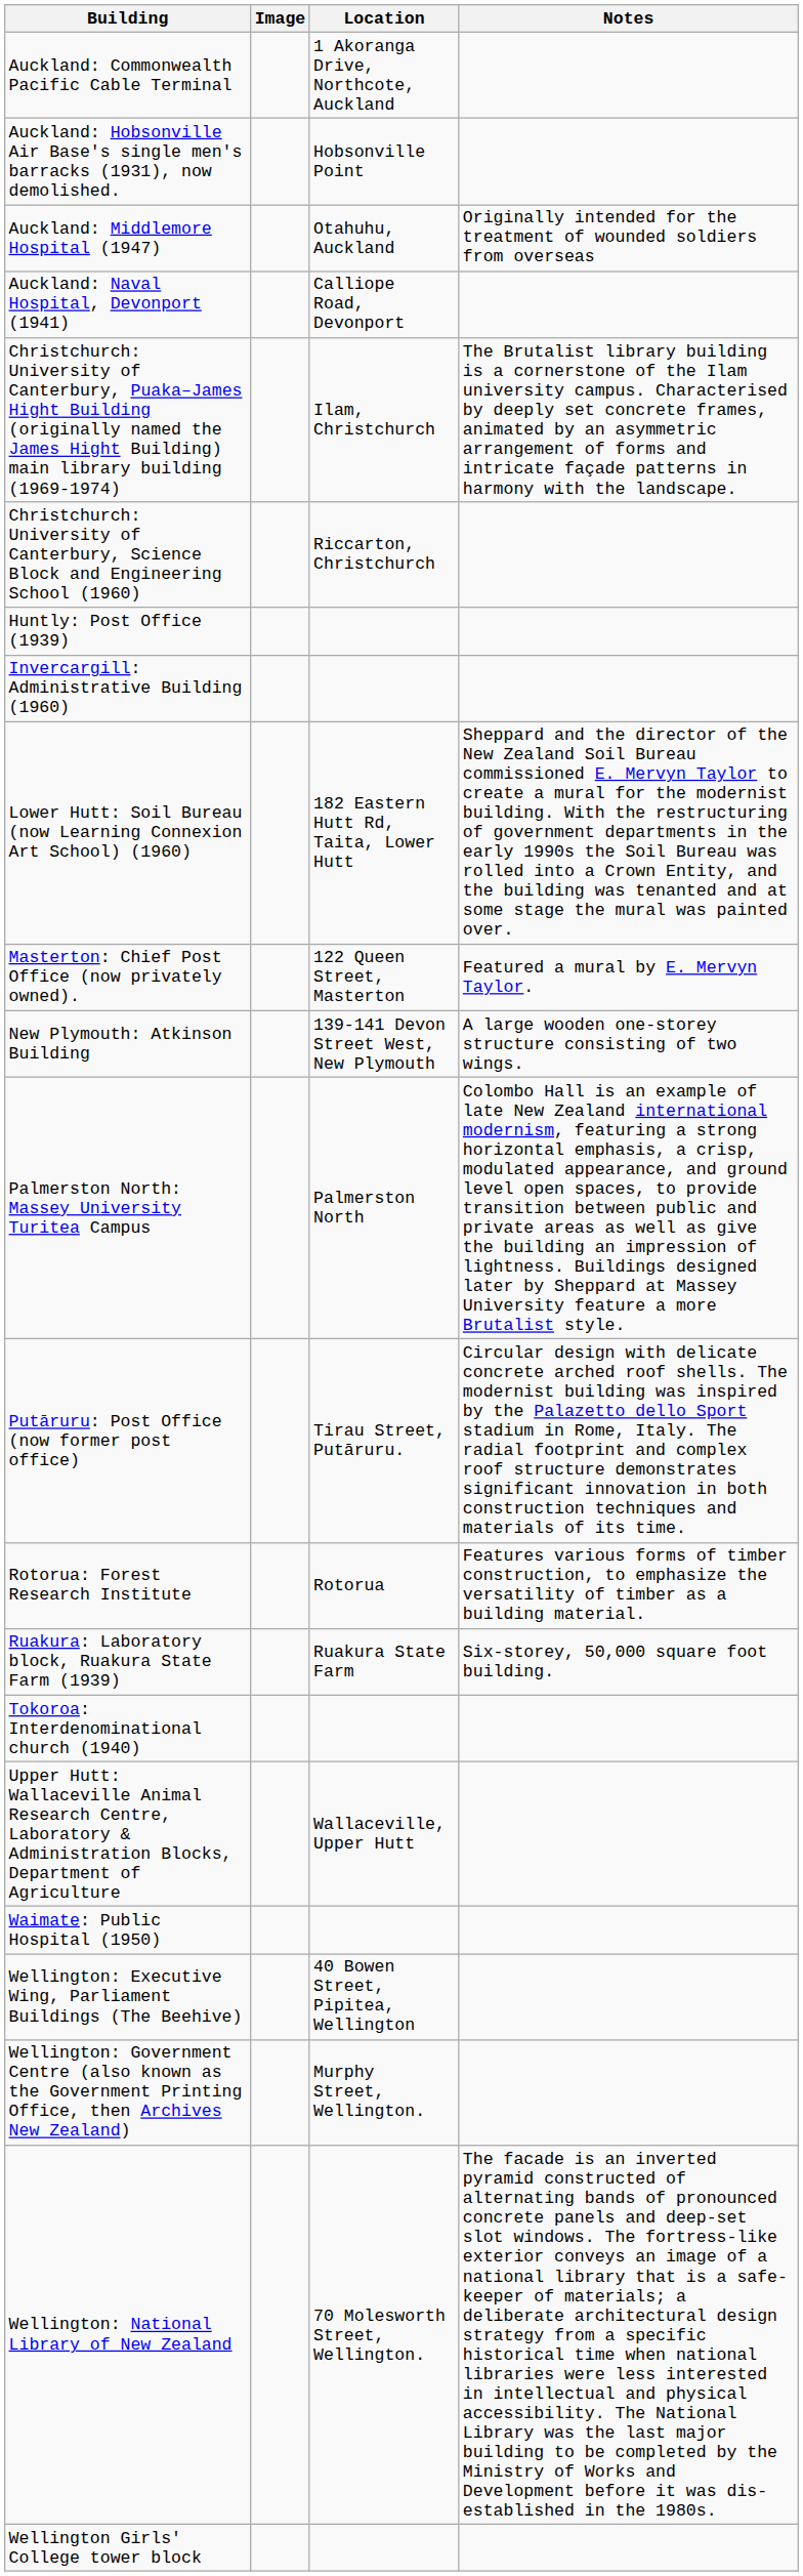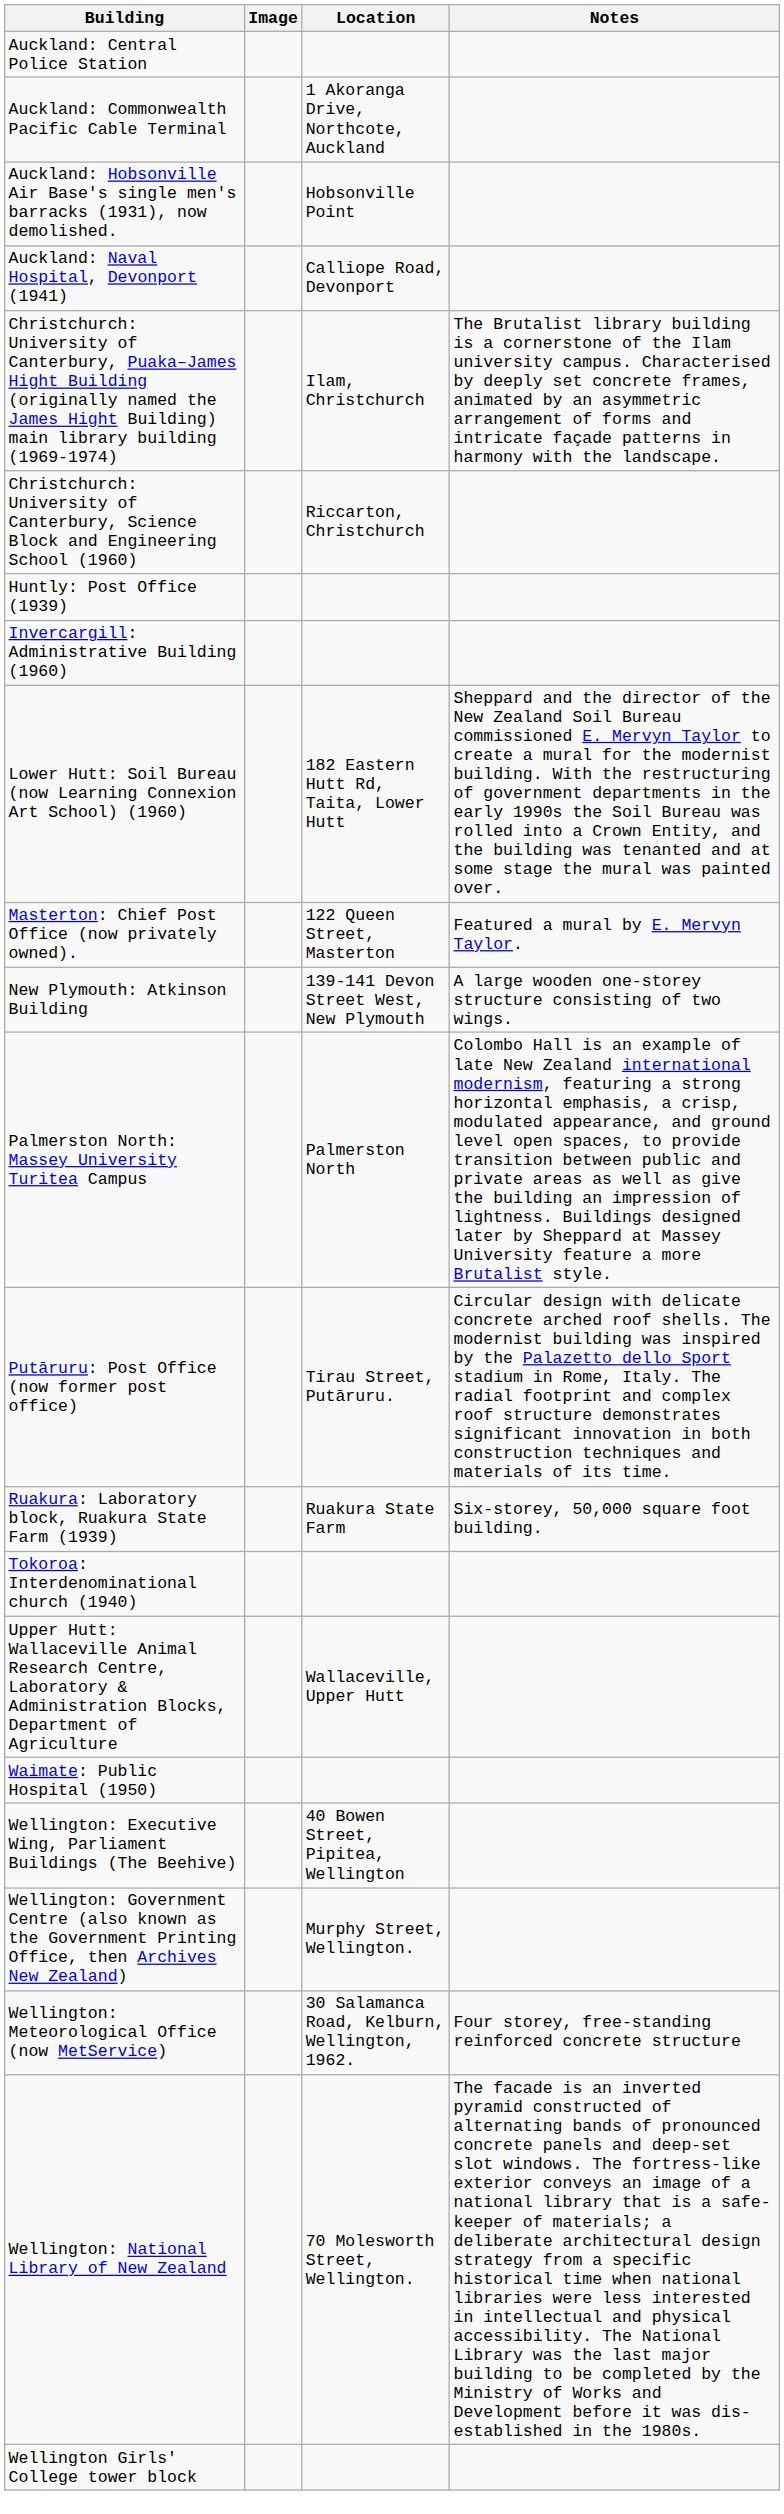 <table class="wikitable">
 <tr>
 <th>Building</th>
 <th>Image</th>
 <th>Location</th>
 <th>Notes</th>
+</tr>
+<tr>
+<td>Auckland: Central Police Station</td>
+<td></td>
+<td></td>
+<td></td>
 </tr>
 <tr>
 <td>Auckland: Commonwealth Pacific Cable Terminal</td>
 <td></td>
 <td>1 Akoranga Drive, Northcote, Auckland</td>
 <td></td>
 </tr>
 <tr>
 <td>Auckland: <a href='#'>Hobsonville</a> Air Base's single men's barracks (1931), now demolished.</td>
 <td></td>
 <td>Hobsonville Point</td>
 <td></td>
-</tr>
-<tr>
-<td>Auckland: <a href='#'>Middlemore Hospital</a> (1947)</td>
-<td></td>
-<td>Otahuhu, Auckland</td>
-<td>Originally intended for the treatment of wounded soldiers from overseas</td>
 </tr>
 <tr>
 <td>Auckland: <a href='#'>Naval Hospital</a>, <a href='#'>Devonport</a> (1941)</td>
 <td></td>
 <td>Calliope Road, Devonport</td>
 <td></td>
 </tr>
 <tr>
 <td>Christchurch: University of Canterbury, <a href='#'>Puaka–James Hight Building</a> (originally named the <a href='#'>James Hight</a> Building) main library building (1969-1974)</td>
 <td></td>
 <td>Ilam, Christchurch</td>
 <td>The Brutalist library building is a cornerstone of the Ilam university campus. Characterised by deeply set concrete frames, animated by an asymmetric arrangement of forms and intricate façade patterns in harmony with the landscape.</td>
 </tr>
 <tr>
 <td>Christchurch: University of Canterbury, Science Block and Engineering School (1960)</td>
 <td></td>
 <td>Riccarton, Christchurch</td>
 <td></td>
 </tr>
 <tr>
 <td>Huntly: Post Office (1939)</td>
 <td></td>
 <td></td>
 <td></td>
 </tr>
 <tr>
 <td><a href='#'>Invercargill</a>: Administrative Building (1960)</td>
 <td></td>
 <td></td>
 <td></td>
 </tr>
 <tr>
 <td>Lower Hutt: Soil Bureau (now Learning Connexion Art School) (1960)</td>
 <td></td>
 <td>182 Eastern Hutt Rd, Taita, Lower Hutt</td>
 <td>Sheppard and the director of the New Zealand Soil Bureau commissioned <a href='#'>E. Mervyn Taylor</a> to create a mural for the modernist building. With the restructuring of government departments in the early 1990s the Soil Bureau was rolled into a Crown Entity, and the building was tenanted and at some stage the mural was painted over.</td>
 </tr>
 <tr>
 <td><a href='#'>Masterton</a>: Chief Post Office (now privately owned).</td>
 <td></td>
 <td>122 Queen Street, Masterton</td>
 <td>Featured a mural by <a href='#'>E. Mervyn Taylor</a>.</td>
 </tr>
 <tr>
 <td>New Plymouth: Atkinson Building</td>
 <td></td>
 <td>139-141 Devon Street West, New Plymouth</td>
 <td>A large wooden one-storey structure consisting of two wings.</td>
 </tr>
 <tr>
 <td>Palmerston North: <a href='#'>Massey University</a> <a href='#'>Turitea</a> Campus</td>
 <td></td>
 <td>Palmerston North</td>
 <td>Colombo Hall is an example of late New Zealand <a href='#'>international modernism</a>,  featuring a strong horizontal emphasis, a crisp, modulated appearance, and ground level open spaces, to provide transition between public and private areas as well as give the building an impression of lightness. Buildings designed later by Sheppard at Massey University feature a more <a href='#'>Brutalist</a> style.</td>
 </tr>
 <tr>
 <td><a href='#'>Putāruru</a>: Post Office (now former post office)</td>
 <td></td>
 <td>Tirau Street, Putāruru.</td>
 <td>Circular design with delicate concrete arched roof shells. The modernist building was inspired by the <a href='#'>Palazetto dello Sport</a> stadium in Rome, Italy. The radial footprint and complex roof structure demonstrates significant innovation in both construction techniques and materials of its time.</td>
 </tr>
 <tr>
-<td>Rotorua: Forest Research Institute</td>
-<td></td>
-<td>Rotorua</td>
-<td>Features various forms of timber construction, to emphasize the versatility of timber as a building material.</td>
-</tr>
-<tr>
 <td><a href='#'>Ruakura</a>: Laboratory block, Ruakura State Farm (1939)</td>
 <td></td>
 <td>Ruakura State Farm</td>
 <td>Six-storey, 50,000 square foot building.</td>
 </tr>
 <tr>
 <td><a href='#'>Tokoroa</a>: Interdenominational church (1940)</td>
 <td></td>
 <td></td>
 <td></td>
 </tr>
 <tr>
 <td>Upper Hutt: Wallaceville Animal Research Centre, Laboratory & Administration Blocks, Department of Agriculture</td>
 <td></td>
 <td>Wallaceville, Upper Hutt</td>
 <td></td>
 </tr>
 <tr>
 <td><a href='#'>Waimate</a>: Public Hospital (1950)</td>
 <td></td>
 <td></td>
 <td></td>
 </tr>
 <tr>
 <td>Wellington: Executive Wing, Parliament Buildings (The Beehive)</td>
 <td></td>
 <td>40 Bowen Street, Pipitea, Wellington</td>
 <td></td>
 </tr>
 <tr>
 <td>Wellington: Government Centre (also known as the Government Printing Office, then <a href='#'>Archives New Zealand</a>)</td>
 <td></td>
 <td>Murphy Street, Wellington.</td>
 <td></td>
 </tr>
 <tr>
+<td>Wellington: Meteorological Office (now <a href='#'>MetService</a>)</td>
+<td></td>
+<td>30 Salamanca Road, Kelburn, Wellington, 1962.</td>
+<td>Four storey, free-standing reinforced concrete structure</td>
+</tr>
+<tr>
 <td>Wellington: <a href='#'>National Library of New Zealand</a></td>
 <td></td>
 <td>70 Molesworth Street, Wellington.</td>
 <td>The facade is an inverted pyramid constructed of alternating bands of pronounced concrete panels and deep-set slot windows. The fortress-like exterior conveys an image of a national library that is a safe-keeper of materials; a deliberate architectural design strategy from a specific historical time when national libraries were less interested in intellectual and physical accessibility. The National Library was the last major building to be completed by the Ministry of Works and Development before it was dis-established in the 1980s.</td>
 </tr>
 <tr>
 <td>Wellington Girls' College tower block</td>
 <td></td>
 <td></td>
 <td></td>
 </tr>
 </table>
